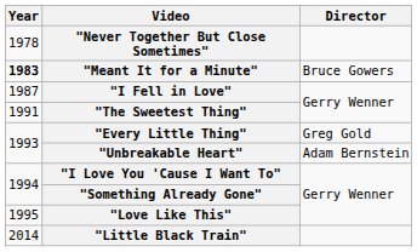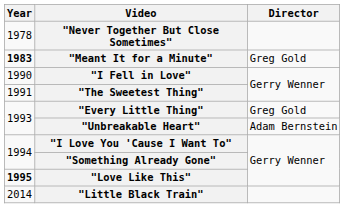 <table class="wikitable plainrowheaders">
 <tr>
 <th>Year</th>
 <th style="width:20em;">Video</th>
 <th>Director</th>
 </tr>
 <tr>
 <td>1978</td>
 <th scope="row">"Never Together But Close Sometimes"</th>
 <td></td>
 </tr>
 <tr>
 <td><strong>1983</strong></td>
 <th scope="row">"Meant It for a Minute"</th>
-<td>Bruce Gowers</td>
+<td>Greg Gold</td>
 </tr>
 <tr>
-<td>1987</td>
+<td>1990</td>
 <th scope="row">"I Fell in Love"</th>
 <td rowspan="2">Gerry Wenner</td>
 </tr>
 <tr>
 <td>1991</td>
 <th scope="row">"The Sweetest Thing"</th>
 </tr>
 <tr>
 <td rowspan="2">1993</td>
 <th scope="row">"Every Little Thing"</th>
 <td>Greg Gold</td>
 </tr>
 <tr>
 <th scope="row">"Unbreakable Heart"</th>
 <td>Adam Bernstein</td>
 </tr>
 <tr>
 <td rowspan="2">1994</td>
 <th scope="row">"I Love You 'Cause I Want To"</th>
 <td rowspan="3">Gerry Wenner</td>
 </tr>
 <tr>
 <th scope="row">"Something Already Gone"</th>
 </tr>
 <tr>
-<td>1995</td>
+<td><strong>1995</strong></td>
 <th scope="row">"Love Like This"</th>
 </tr>
 <tr>
 <td>2014</td>
 <th scope="row">"Little Black Train"</th>
 <td></td>
 </tr>
 </table>
